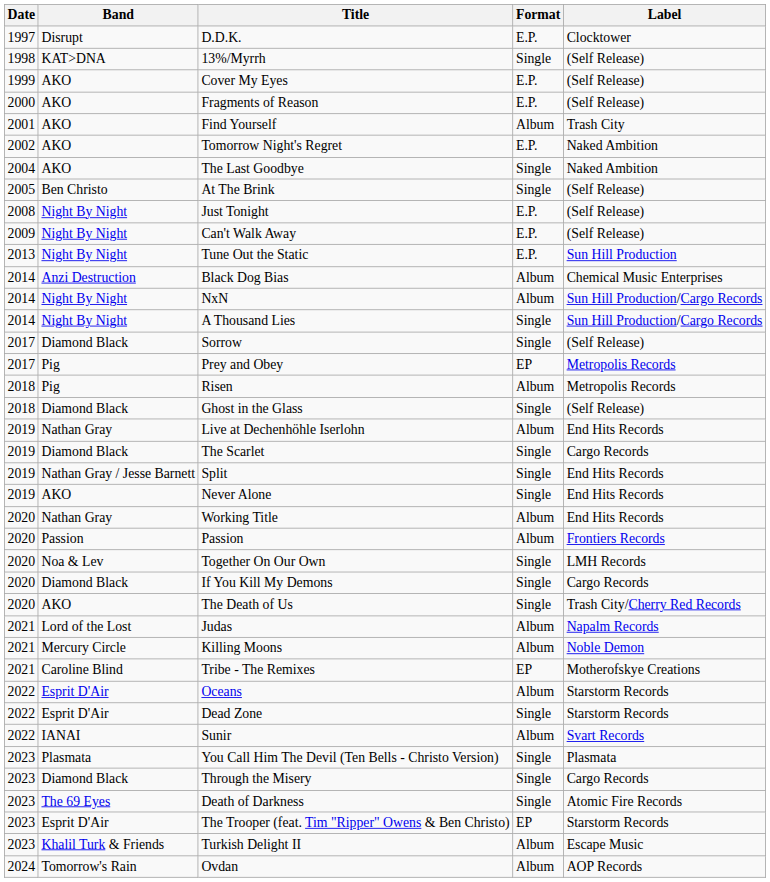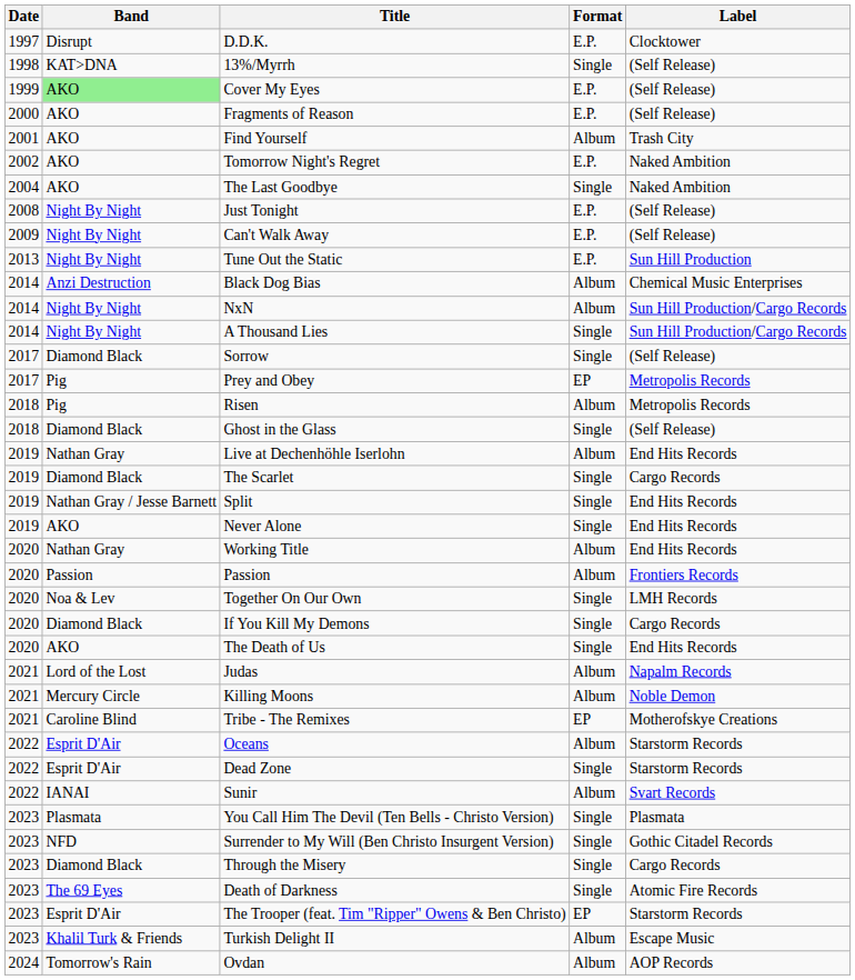 <table class="wikitable">
 <tr>
 <th>Date</th>
 <th>Band</th>
 <th>Title</th>
 <th>Format</th>
 <th>Label</th>
 </tr>
 <tr>
 <td>1997</td>
 <td>Disrupt</td>
 <td>D.D.K.</td>
 <td>E.P.</td>
 <td>Clocktower</td>
 </tr>
 <tr>
 <td>1998</td>
 <td>KAT>DNA</td>
 <td>13%/Myrrh</td>
 <td>Single</td>
 <td>(Self Release)</td>
 </tr>
 <tr>
 <td>1999</td>
-<td>AKO</td>
+<td style="background: lightgreen;">AKO</td>
 <td>Cover My Eyes</td>
 <td>E.P.</td>
 <td>(Self Release)</td>
 </tr>
 <tr>
 <td>2000</td>
 <td>AKO</td>
 <td>Fragments of Reason</td>
 <td>E.P.</td>
 <td>(Self Release)</td>
 </tr>
 <tr>
 <td>2001</td>
 <td>AKO</td>
 <td>Find Yourself</td>
 <td>Album</td>
 <td>Trash City</td>
 </tr>
 <tr>
 <td>2002</td>
 <td>AKO</td>
 <td>Tomorrow Night's Regret</td>
 <td>E.P.</td>
 <td>Naked Ambition</td>
 </tr>
 <tr>
 <td>2004</td>
 <td>AKO</td>
 <td>The Last Goodbye</td>
 <td>Single</td>
 <td>Naked Ambition</td>
-</tr>
-<tr>
-<td>2005</td>
-<td>Ben Christo</td>
-<td>At The Brink</td>
-<td>Single</td>
-<td>(Self Release)</td>
 </tr>
 <tr>
 <td>2008</td>
 <td><a href='#'>Night By Night</a></td>
 <td>Just Tonight</td>
 <td>E.P.</td>
 <td>(Self Release)</td>
 </tr>
 <tr>
 <td>2009</td>
 <td><a href='#'>Night By Night</a></td>
 <td>Can't Walk Away</td>
 <td>E.P.</td>
 <td>(Self Release)</td>
 </tr>
 <tr>
 <td>2013</td>
 <td><a href='#'>Night By Night</a></td>
 <td>Tune Out the Static</td>
 <td>E.P.</td>
 <td><a href='#'>Sun Hill Production</a></td>
 </tr>
 <tr>
 <td>2014</td>
 <td><a href='#'>Anzi Destruction</a></td>
 <td>Black Dog Bias</td>
 <td>Album</td>
 <td>Chemical Music Enterprises</td>
 </tr>
 <tr>
 <td>2014</td>
 <td><a href='#'>Night By Night</a></td>
 <td>NxN</td>
 <td>Album</td>
 <td><a href='#'>Sun Hill Production</a>/<a href='#'>Cargo Records</a></td>
 </tr>
 <tr>
 <td>2014</td>
 <td><a href='#'>Night By Night</a></td>
 <td>A Thousand Lies</td>
 <td>Single</td>
 <td><a href='#'>Sun Hill Production</a>/<a href='#'>Cargo Records</a></td>
 </tr>
 <tr>
 <td>2017</td>
 <td>Diamond Black</td>
 <td>Sorrow</td>
 <td>Single</td>
 <td>(Self Release)</td>
 </tr>
 <tr>
 <td>2017</td>
 <td>Pig</td>
 <td>Prey and Obey</td>
 <td>EP</td>
 <td><a href='#'>Metropolis Records</a></td>
 </tr>
 <tr>
 <td>2018</td>
 <td>Pig</td>
 <td>Risen</td>
 <td>Album</td>
 <td>Metropolis Records</td>
 </tr>
 <tr>
 <td>2018</td>
 <td>Diamond Black</td>
 <td>Ghost in the Glass</td>
 <td>Single</td>
 <td>(Self Release)</td>
 </tr>
 <tr>
 <td>2019</td>
 <td>Nathan Gray</td>
 <td>Live at Dechenhöhle Iserlohn</td>
 <td>Album</td>
 <td>End Hits Records</td>
 </tr>
 <tr>
 <td>2019</td>
 <td>Diamond Black</td>
 <td>The Scarlet</td>
 <td>Single</td>
 <td>Cargo Records</td>
 </tr>
 <tr>
 <td>2019</td>
 <td>Nathan Gray / Jesse Barnett</td>
 <td>Split</td>
 <td>Single</td>
 <td>End Hits Records</td>
 </tr>
 <tr>
 <td>2019</td>
 <td>AKO</td>
 <td>Never Alone</td>
 <td>Single</td>
 <td>End Hits Records</td>
 </tr>
 <tr>
 <td>2020</td>
 <td>Nathan Gray</td>
 <td>Working Title</td>
 <td>Album</td>
 <td>End Hits Records</td>
 </tr>
 <tr>
 <td>2020</td>
 <td>Passion</td>
 <td>Passion</td>
 <td>Album</td>
 <td><a href='#'>Frontiers Records</a></td>
 </tr>
 <tr>
 <td>2020</td>
 <td>Noa & Lev</td>
 <td>Together On Our Own</td>
 <td>Single</td>
 <td>LMH Records</td>
 </tr>
 <tr>
 <td>2020</td>
 <td>Diamond Black</td>
 <td>If You Kill My Demons</td>
 <td>Single</td>
 <td>Cargo Records</td>
 </tr>
 <tr>
 <td>2020</td>
 <td>AKO</td>
 <td>The Death of Us</td>
 <td>Single</td>
-<td>Trash City/<a href='#'>Cherry Red Records</a></td>
+<td>End Hits Records</td>
 </tr>
 <tr>
 <td>2021</td>
 <td>Lord of the Lost</td>
 <td>Judas</td>
 <td>Album</td>
 <td><a href='#'>Napalm Records</a></td>
 </tr>
 <tr>
 <td>2021</td>
 <td>Mercury Circle</td>
 <td>Killing Moons</td>
 <td>Album</td>
 <td><a href='#'>Noble Demon</a></td>
 </tr>
 <tr>
 <td>2021</td>
 <td>Caroline Blind</td>
 <td>Tribe - The Remixes</td>
 <td>EP</td>
 <td>Motherofskye Creations</td>
 </tr>
 <tr>
 <td>2022</td>
 <td><a href='#'>Esprit D'Air</a></td>
 <td><a href='#'>Oceans</a></td>
 <td>Album</td>
 <td>Starstorm Records</td>
 </tr>
 <tr>
 <td>2022</td>
 <td>Esprit D'Air</td>
 <td>Dead Zone</td>
 <td>Single</td>
 <td>Starstorm Records</td>
 </tr>
 <tr>
 <td>2022</td>
 <td>IANAI</td>
 <td>Sunir</td>
 <td>Album</td>
 <td><a href='#'>Svart Records</a></td>
 </tr>
 <tr>
 <td>2023</td>
 <td>Plasmata</td>
 <td>You Call Him The Devil (Ten Bells - Christo Version)</td>
 <td>Single</td>
 <td>Plasmata</td>
 </tr>
 <tr>
 <td>2023</td>
+<td>NFD</td>
+<td>Surrender to My Will (Ben Christo Insurgent Version)</td>
+<td>Single</td>
+<td>Gothic Citadel Records</td>
+</tr>
+<tr>
+<td>2023</td>
 <td>Diamond Black</td>
 <td>Through the Misery</td>
 <td>Single</td>
 <td>Cargo Records</td>
 </tr>
 <tr>
 <td>2023</td>
 <td><a href='#'>The 69 Eyes</a></td>
 <td>Death of Darkness</td>
 <td>Single</td>
 <td>Atomic Fire Records</td>
 </tr>
 <tr>
 <td>2023</td>
 <td>Esprit D'Air</td>
 <td>The Trooper (feat. <a href='#'>Tim "Ripper" Owens</a> & Ben Christo)</td>
 <td>EP</td>
 <td>Starstorm Records</td>
 </tr>
 <tr>
 <td>2023</td>
 <td><a href='#'>Khalil Turk</a> & Friends</td>
 <td>Turkish Delight II</td>
 <td>Album</td>
 <td>Escape Music</td>
 </tr>
 <tr>
 <td>2024</td>
 <td>Tomorrow's Rain</td>
 <td>Ovdan</td>
 <td>Album</td>
 <td>AOP Records</td>
 </tr>
 </table>
